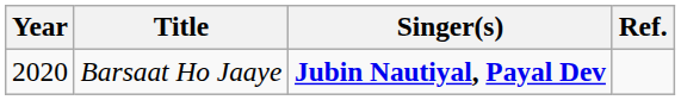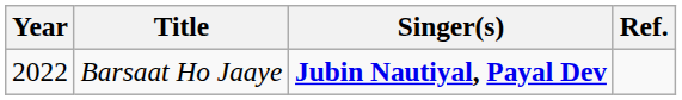 <table class="wikitable plainrowheaders sortable">
 <tr>
 <th scope="col">Year</th>
 <th scope="col">Title</th>
 <th scope="col">Singer(s)</th>
 <th class="unsortable" scope="col">Ref.</th>
 </tr>
 <tr>
-<td>2020</td>
+<td>2022</td>
 <td><em>Barsaat Ho Jaaye</em></td>
 <td><strong><a href='#'>Jubin Nautiyal</a>, <a href='#'>Payal Dev</a></strong></td>
 <td></td>
 </tr>
 </table>
